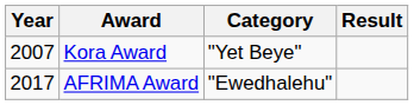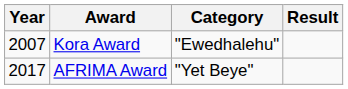 <table class="wikitable">
 <tr>
 <th>Year</th>
 <th>Award</th>
 <th>Category</th>
 <th>Result</th>
 </tr>
 <tr>
 <td rowspan=1>2007</td>
 <td rowspan=1><a href='#'>Kora Award</a></td>
-<td>"Yet Beye"</td>
+<td>"Ewedhalehu"</td>
 <td></td>
 </tr>
 <tr>
 <td>2017</td>
 <td><a href='#'>AFRIMA Award</a></td>
-<td>"Ewedhalehu"</td>
+<td>"Yet Beye"</td>
 <td></td>
 </tr>
 </table>
